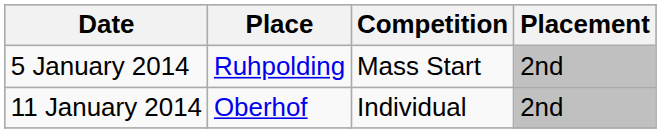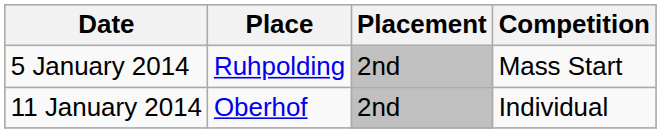 <table class="wikitable sortable">
 <tr>
 <th>Date</th>
 <th>Place</th>
+<th>Placement</th>
 <th>Competition</th>
-<th>Placement</th>
 </tr>
 <tr>
 <td>5 January 2014</td>
 <td> <a href='#'>Ruhpolding</a></td>
+<td bgcolor="silver">2nd</td>
 <td>Mass Start</td>
-<td bgcolor="silver">2nd</td>
 </tr>
 <tr>
 <td>11 January 2014</td>
 <td> <a href='#'>Oberhof</a></td>
+<td bgcolor="silver">2nd</td>
 <td>Individual</td>
-<td bgcolor="silver">2nd</td>
 </tr>
 </table>
